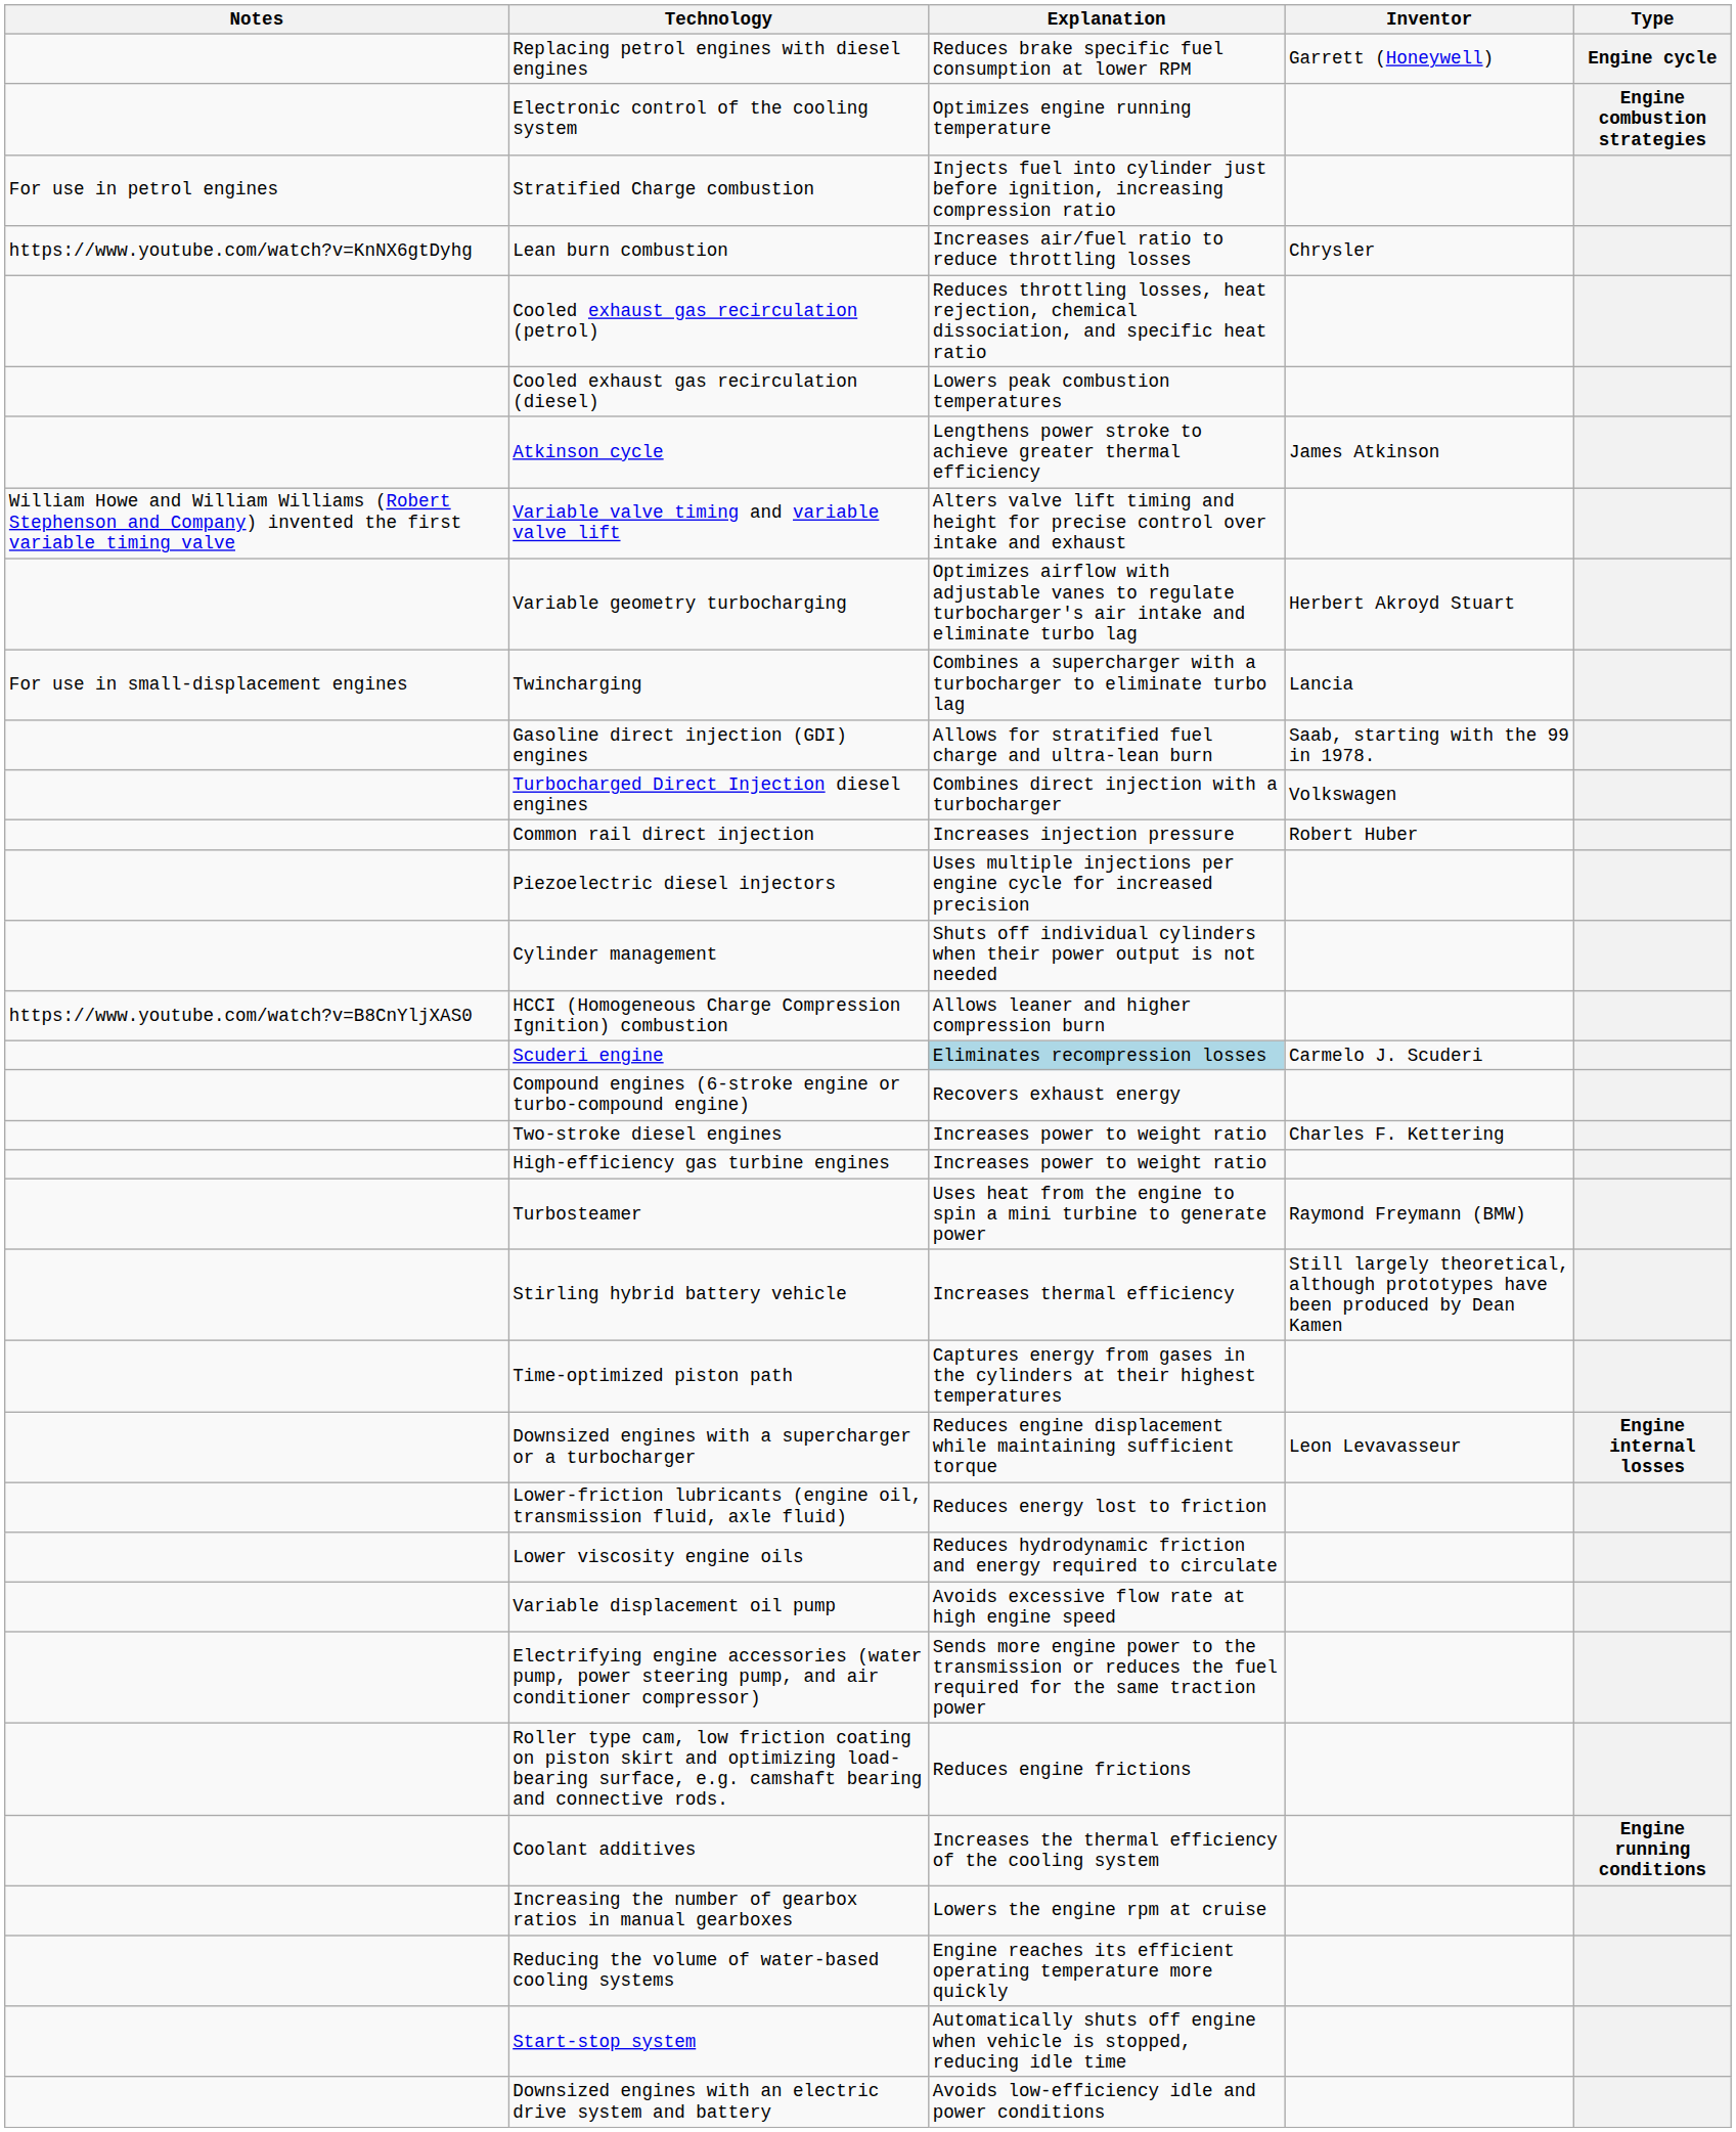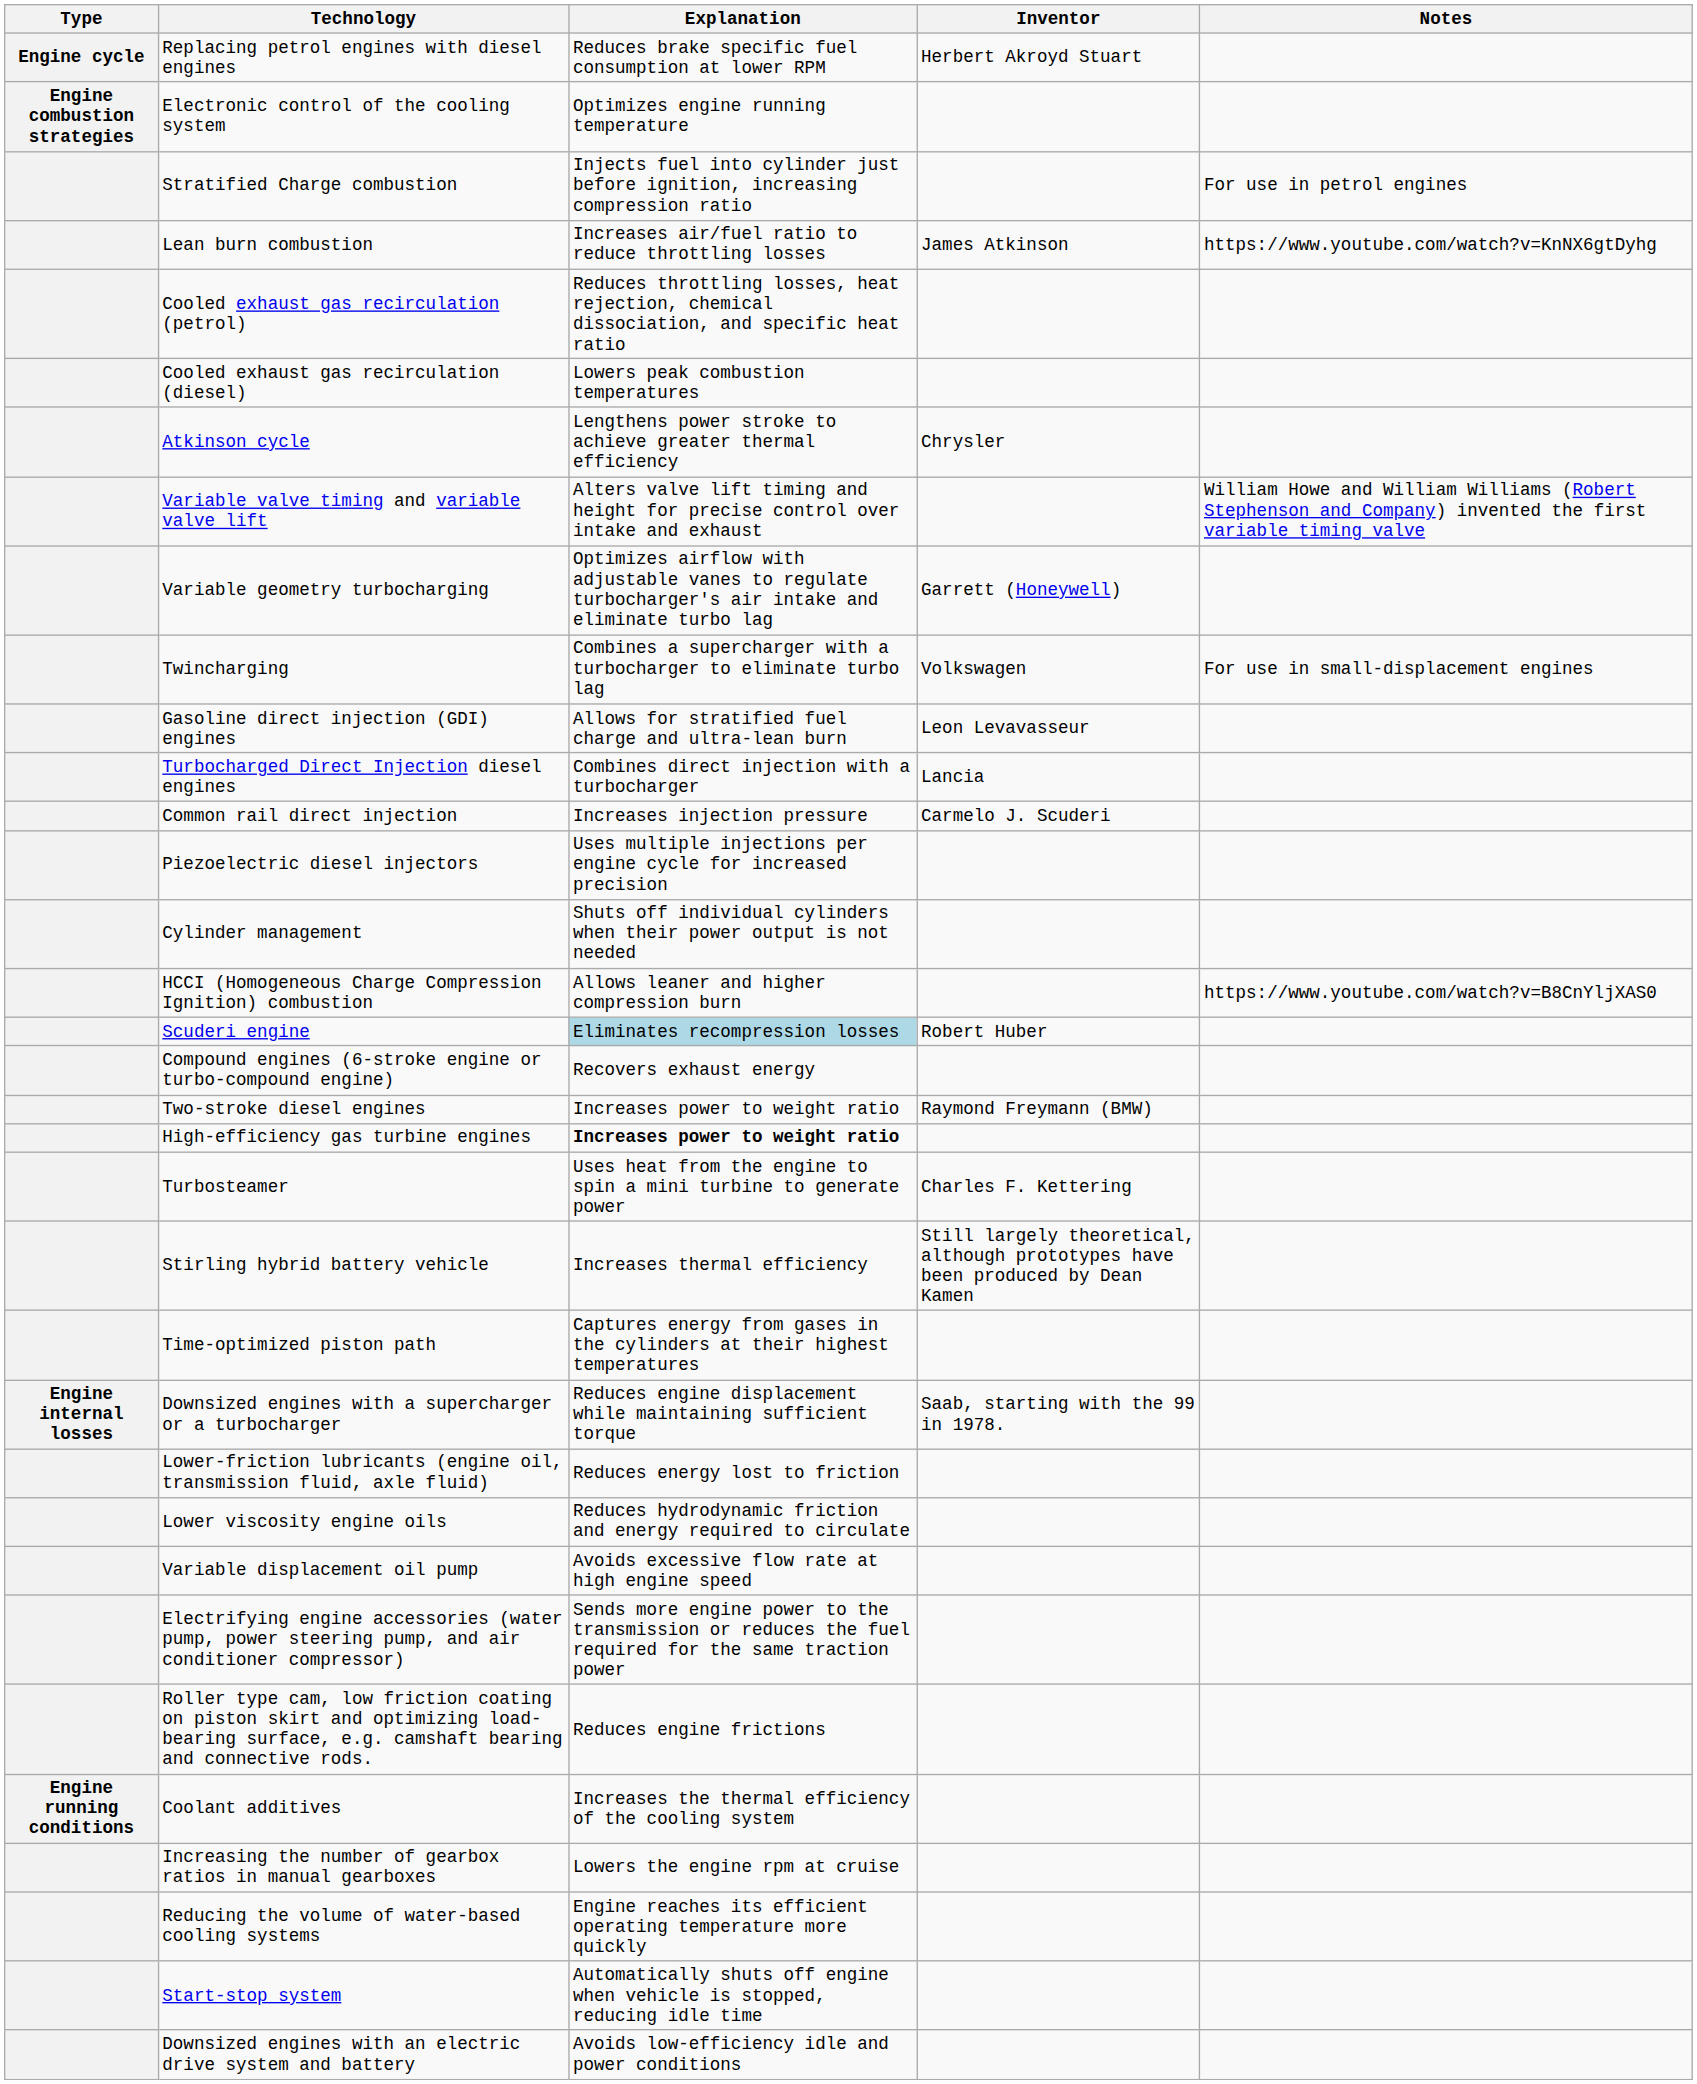 <table class="wikitable">
 <tr>
-<th>Notes</th>
+<th>Type</th>
 <th>Technology</th>
 <th>Explanation</th>
 <th>Inventor</th>
-<th>Type</th>
+<th>Notes</th>
 </tr>
 <tr>
-<td></td>
+<th>Engine cycle</th>
 <td>Replacing petrol engines with diesel engines</td>
 <td>Reduces brake specific fuel consumption at lower RPM</td>
-<td>Garrett (<a href='#'>Honeywell</a>)</td>
-<th>Engine cycle</th>
+<td>Herbert Akroyd Stuart</td>
+<td></td>
 </tr>
 <tr>
-<td></td>
+<th>Engine combustion strategies</th>
 <td>Electronic control of the cooling system</td>
 <td>Optimizes engine running temperature</td>
 <td></td>
-<th>Engine combustion strategies</th>
+<td></td>
 </tr>
 <tr>
-<td>For use in petrol engines</td>
+<th></th>
 <td>Stratified Charge combustion</td>
 <td>Injects fuel into cylinder just before ignition, increasing compression ratio</td>
 <td></td>
-<th></th>
+<td>For use in petrol engines</td>
 </tr>
 <tr>
-<td>https://www.youtube.com/watch?v=KnNX6gtDyhg</td>
+<th></th>
 <td>Lean burn combustion</td>
 <td>Increases air/fuel ratio to reduce throttling losses</td>
-<td>Chrysler</td>
-<th></th>
+<td>James Atkinson</td>
+<td>https://www.youtube.com/watch?v=KnNX6gtDyhg</td>
 </tr>
 <tr>
-<td></td>
+<th></th>
 <td>Cooled <a href='#'>exhaust gas recirculation</a> (petrol)</td>
 <td>Reduces throttling losses, heat rejection, chemical dissociation, and specific heat ratio</td>
 <td></td>
-<th></th>
+<td></td>
 </tr>
 <tr>
-<td></td>
+<th></th>
 <td>Cooled exhaust gas recirculation (diesel)</td>
 <td>Lowers peak combustion temperatures</td>
 <td></td>
-<th></th>
+<td></td>
 </tr>
 <tr>
-<td></td>
+<th></th>
 <td><a href='#'>Atkinson cycle</a></td>
 <td>Lengthens power stroke to achieve greater thermal efficiency</td>
-<td>James Atkinson</td>
-<th></th>
+<td>Chrysler</td>
+<td></td>
 </tr>
 <tr>
-<td>William Howe and William Williams (<a href='#'>Robert Stephenson and Company</a>) invented the first <a href='#'>variable timing valve</a></td>
+<th></th>
 <td><a href='#'>Variable valve timing</a> and <a href='#'>variable valve lift</a></td>
 <td>Alters valve lift timing and height for precise control over intake and exhaust</td>
 <td></td>
-<th></th>
+<td>William Howe and William Williams (<a href='#'>Robert Stephenson and Company</a>) invented the first <a href='#'>variable timing valve</a></td>
 </tr>
 <tr>
-<td></td>
+<th></th>
 <td>Variable geometry turbocharging</td>
 <td>Optimizes airflow with adjustable vanes to regulate turbocharger's air intake and eliminate turbo lag</td>
-<td>Herbert Akroyd Stuart</td>
-<th></th>
+<td>Garrett (<a href='#'>Honeywell</a>)</td>
+<td></td>
 </tr>
 <tr>
-<td>For use in small-displacement engines</td>
+<th></th>
 <td>Twincharging</td>
 <td>Combines a supercharger with a turbocharger to eliminate turbo lag</td>
-<td>Lancia</td>
-<th></th>
+<td>Volkswagen</td>
+<td>For use in small-displacement engines</td>
 </tr>
 <tr>
-<td></td>
+<th></th>
 <td>Gasoline direct injection (GDI) engines</td>
 <td>Allows for stratified fuel charge and ultra-lean burn</td>
-<td>Saab, starting with the 99 in 1978.</td>
-<th></th>
+<td>Leon Levavasseur</td>
+<td></td>
 </tr>
 <tr>
-<td></td>
+<th></th>
 <td><a href='#'>Turbocharged Direct Injection</a> diesel engines</td>
 <td>Combines direct injection with a turbocharger</td>
-<td>Volkswagen</td>
-<th></th>
+<td>Lancia</td>
+<td></td>
 </tr>
 <tr>
-<td></td>
+<th></th>
 <td>Common rail direct injection</td>
 <td>Increases injection pressure</td>
-<td>Robert Huber</td>
-<th></th>
+<td>Carmelo J. Scuderi</td>
+<td></td>
 </tr>
 <tr>
-<td></td>
+<th></th>
 <td>Piezoelectric diesel injectors</td>
 <td>Uses multiple injections per engine cycle for increased precision</td>
 <td></td>
-<th></th>
+<td></td>
 </tr>
 <tr>
-<td></td>
+<th></th>
 <td>Cylinder management</td>
 <td>Shuts off individual cylinders when their power output is not needed</td>
 <td></td>
-<th></th>
+<td></td>
 </tr>
 <tr>
-<td>https://www.youtube.com/watch?v=B8CnYljXAS0</td>
+<th></th>
 <td>HCCI (Homogeneous Charge Compression Ignition) combustion</td>
 <td>Allows leaner and higher compression burn</td>
 <td></td>
-<th></th>
+<td>https://www.youtube.com/watch?v=B8CnYljXAS0</td>
 </tr>
 <tr>
-<td></td>
+<th></th>
 <td><a href='#'>Scuderi engine</a></td>
 <td style="background: lightblue;">Eliminates recompression losses</td>
-<td>Carmelo J. Scuderi</td>
-<th></th>
+<td>Robert Huber</td>
+<td></td>
 </tr>
 <tr>
-<td></td>
+<th></th>
 <td>Compound engines (6-stroke engine or turbo-compound engine)</td>
 <td>Recovers exhaust energy</td>
 <td></td>
-<th></th>
+<td></td>
 </tr>
 <tr>
-<td></td>
+<th></th>
 <td>Two-stroke diesel engines</td>
 <td>Increases power to weight ratio</td>
-<td>Charles F. Kettering</td>
-<th></th>
+<td>Raymond Freymann (BMW)</td>
+<td></td>
 </tr>
 <tr>
+<th></th>
+<td>High-efficiency gas turbine engines</td>
+<td><strong>Increases power to weight ratio</strong></td>
 <td></td>
-<td>High-efficiency gas turbine engines</td>
-<td>Increases power to weight ratio</td>
 <td></td>
-<th></th>
 </tr>
 <tr>
-<td></td>
+<th></th>
 <td>Turbosteamer</td>
 <td>Uses heat from the engine to spin a mini turbine to generate power</td>
-<td>Raymond Freymann (BMW)</td>
-<th></th>
+<td>Charles F. Kettering</td>
+<td></td>
 </tr>
 <tr>
-<td></td>
+<th></th>
 <td>Stirling hybrid battery vehicle</td>
 <td>Increases thermal efficiency</td>
 <td>Still largely theoretical, although prototypes have been produced by Dean Kamen</td>
-<th></th>
+<td></td>
 </tr>
 <tr>
-<td></td>
+<th></th>
 <td>Time-optimized piston path</td>
 <td>Captures energy from gases in the cylinders at their highest temperatures</td>
 <td></td>
-<th></th>
+<td></td>
 </tr>
 <tr>
-<td></td>
+<th>Engine internal losses</th>
 <td>Downsized engines with a supercharger or a turbocharger</td>
 <td>Reduces engine displacement while maintaining sufficient torque</td>
-<td>Leon Levavasseur</td>
-<th>Engine internal losses</th>
+<td>Saab, starting with the 99 in 1978.</td>
+<td></td>
 </tr>
 <tr>
-<td></td>
+<th></th>
 <td>Lower-friction lubricants (engine oil, transmission fluid, axle fluid)</td>
 <td>Reduces energy lost to friction</td>
 <td></td>
-<th></th>
+<td></td>
 </tr>
 <tr>
-<td></td>
+<th></th>
 <td>Lower viscosity engine oils</td>
 <td>Reduces hydrodynamic friction and energy required to circulate</td>
 <td></td>
-<th></th>
+<td></td>
 </tr>
 <tr>
-<td></td>
+<th></th>
 <td>Variable displacement oil pump</td>
 <td>Avoids excessive flow rate at high engine speed</td>
 <td></td>
-<th></th>
+<td></td>
 </tr>
 <tr>
-<td></td>
+<th></th>
 <td>Electrifying engine accessories (water pump, power steering pump, and air conditioner compressor)</td>
 <td>Sends more engine power to the transmission or reduces the fuel required for the same traction power</td>
 <td></td>
-<th></th>
+<td></td>
 </tr>
 <tr>
-<td></td>
+<th></th>
 <td>Roller type cam, low friction coating on piston skirt and optimizing load-bearing surface, e.g. camshaft bearing and connective rods.</td>
 <td>Reduces engine frictions</td>
 <td></td>
-<th></th>
+<td></td>
 </tr>
 <tr>
-<td></td>
+<th>Engine running conditions</th>
 <td>Coolant additives</td>
 <td>Increases the thermal efficiency of the cooling system</td>
 <td></td>
-<th>Engine running conditions</th>
+<td></td>
 </tr>
 <tr>
-<td></td>
+<th></th>
 <td>Increasing the number of gearbox ratios in manual gearboxes</td>
 <td>Lowers the engine rpm at cruise</td>
 <td></td>
-<th></th>
+<td></td>
 </tr>
 <tr>
-<td></td>
+<th></th>
 <td>Reducing the volume of water-based cooling systems</td>
 <td>Engine reaches its efficient operating temperature more quickly</td>
 <td></td>
-<th></th>
+<td></td>
 </tr>
 <tr>
-<td></td>
+<th></th>
 <td><a href='#'>Start-stop system</a></td>
 <td>Automatically shuts off engine when vehicle is stopped, reducing idle time</td>
 <td></td>
-<th></th>
+<td></td>
 </tr>
 <tr>
-<td></td>
+<th></th>
 <td>Downsized engines with an electric drive system and battery</td>
 <td>Avoids low-efficiency idle and power conditions</td>
 <td></td>
-<th></th>
+<td></td>
 </tr>
 </table>
